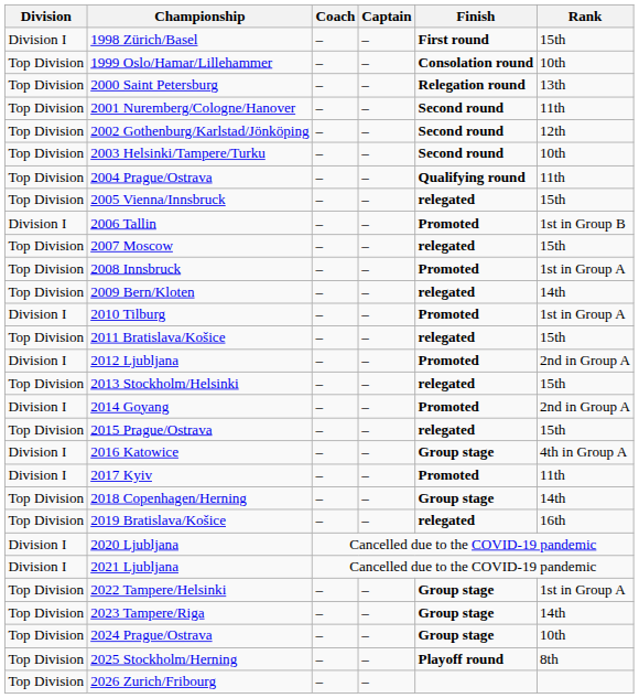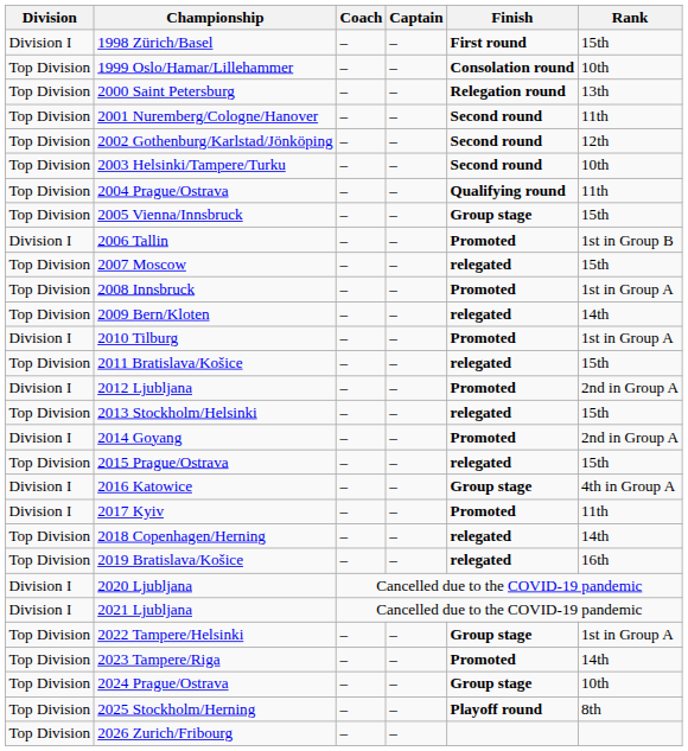 <table class="wikitable sortable">
 <tr>
 <th>Division</th>
 <th>Championship</th>
 <th>Coach</th>
 <th>Captain</th>
 <th>Finish</th>
 <th>Rank</th>
 </tr>
 <tr>
 <td>Division I</td>
 <td> <a href='#'>1998 Zürich/Basel</a></td>
 <td>–</td>
 <td>–</td>
 <td><strong>First round</strong></td>
 <td>15th</td>
 </tr>
 <tr>
 <td>Top Division</td>
 <td> <a href='#'>1999 Oslo/Hamar/Lillehammer</a></td>
 <td>–</td>
 <td>–</td>
 <td><strong>Consolation round</strong></td>
 <td>10th</td>
 </tr>
 <tr>
 <td>Top Division</td>
 <td> <a href='#'>2000 Saint Petersburg</a></td>
 <td>–</td>
 <td>–</td>
 <td><strong>Relegation round</strong></td>
 <td>13th</td>
 </tr>
 <tr>
 <td>Top Division</td>
 <td> <a href='#'>2001 Nuremberg/Cologne/Hanover</a></td>
 <td>–</td>
 <td>–</td>
 <td><strong>Second round</strong></td>
 <td>11th</td>
 </tr>
 <tr>
 <td>Top Division</td>
 <td> <a href='#'>2002 Gothenburg/Karlstad/Jönköping</a></td>
 <td>–</td>
 <td>–</td>
 <td><strong>Second round</strong></td>
 <td>12th</td>
 </tr>
 <tr>
 <td>Top Division</td>
 <td> <a href='#'>2003 Helsinki/Tampere/Turku</a></td>
 <td>–</td>
 <td>–</td>
 <td><strong>Second round</strong></td>
 <td>10th</td>
 </tr>
 <tr>
 <td>Top Division</td>
 <td> <a href='#'>2004 Prague/Ostrava</a></td>
 <td>–</td>
 <td>–</td>
 <td><strong>Qualifying round</strong></td>
 <td>11th</td>
 </tr>
 <tr>
 <td>Top Division</td>
 <td> <a href='#'>2005 Vienna/Innsbruck</a></td>
 <td>–</td>
 <td>–</td>
-<td><strong>relegated</strong></td>
+<td><strong>Group stage</strong></td>
 <td>15th</td>
 </tr>
 <tr>
 <td>Division I</td>
 <td> <a href='#'>2006 Tallin</a></td>
 <td>–</td>
 <td>–</td>
 <td><strong>Promoted</strong></td>
 <td>1st in Group B</td>
 </tr>
 <tr>
 <td>Top Division</td>
 <td> <a href='#'>2007 Moscow</a></td>
 <td>–</td>
 <td>–</td>
 <td><strong>relegated</strong></td>
 <td>15th</td>
 </tr>
 <tr>
 <td>Top Division</td>
 <td> <a href='#'>2008 Innsbruck</a></td>
 <td>–</td>
 <td>–</td>
 <td><strong>Promoted</strong></td>
 <td>1st in Group A</td>
 </tr>
 <tr>
 <td>Top Division</td>
 <td> <a href='#'>2009 Bern/Kloten</a></td>
 <td>–</td>
 <td>–</td>
 <td><strong>relegated</strong></td>
 <td>14th</td>
 </tr>
 <tr>
 <td>Division I</td>
 <td> <a href='#'>2010 Tilburg</a></td>
 <td>–</td>
 <td>–</td>
 <td><strong>Promoted</strong></td>
 <td>1st in Group A</td>
 </tr>
 <tr>
 <td>Top Division</td>
 <td> <a href='#'>2011 Bratislava/Košice</a></td>
 <td>–</td>
 <td>–</td>
 <td><strong>relegated</strong></td>
 <td>15th</td>
 </tr>
 <tr>
 <td>Division I</td>
 <td> <a href='#'>2012 Ljubljana</a></td>
 <td>–</td>
 <td>–</td>
 <td><strong>Promoted</strong></td>
 <td>2nd in Group A</td>
 </tr>
 <tr>
 <td>Top Division</td>
 <td> <a href='#'>2013 Stockholm/Helsinki</a></td>
 <td>–</td>
 <td>–</td>
 <td><strong>relegated</strong></td>
 <td>15th</td>
 </tr>
 <tr>
 <td>Division I</td>
 <td> <a href='#'>2014 Goyang</a></td>
 <td>–</td>
 <td>–</td>
 <td><strong>Promoted</strong></td>
 <td>2nd in Group A</td>
 </tr>
 <tr>
 <td>Top Division</td>
 <td> <a href='#'>2015 Prague/Ostrava</a></td>
 <td>–</td>
 <td>–</td>
 <td><strong>relegated</strong></td>
 <td>15th</td>
 </tr>
 <tr>
 <td>Division I</td>
 <td> <a href='#'>2016 Katowice</a></td>
 <td>–</td>
 <td>–</td>
 <td><strong>Group stage</strong></td>
 <td>4th in Group A</td>
 </tr>
 <tr>
 <td>Division I</td>
 <td> <a href='#'>2017 Kyiv</a></td>
 <td>–</td>
 <td>–</td>
 <td><strong>Promoted</strong></td>
 <td>11th</td>
 </tr>
 <tr>
 <td>Top Division</td>
 <td> <a href='#'>2018 Copenhagen/Herning</a></td>
 <td>–</td>
 <td>–</td>
-<td><strong>Group stage</strong></td>
+<td><strong>relegated</strong></td>
 <td>14th</td>
 </tr>
 <tr>
 <td>Top Division</td>
 <td> <a href='#'>2019 Bratislava/Košice</a></td>
 <td>–</td>
 <td>–</td>
 <td><strong>relegated</strong></td>
 <td>16th</td>
 </tr>
 <tr>
 <td>Division I</td>
 <td> <a href='#'>2020 Ljubljana</a></td>
 <td colspan=4 align=center>Cancelled due to the <a href='#'>COVID-19 pandemic</a></td>
 </tr>
 <tr>
 <td>Division I</td>
 <td> <a href='#'>2021 Ljubljana</a></td>
 <td colspan=4 align=center>Cancelled due to the COVID-19 pandemic</td>
 </tr>
 <tr>
 <td>Top Division</td>
 <td> <a href='#'>2022 Tampere/Helsinki</a></td>
 <td>–</td>
 <td>–</td>
 <td><strong>Group stage</strong></td>
 <td>1st in Group A</td>
 </tr>
 <tr>
 <td>Top Division</td>
 <td> <a href='#'>2023 Tampere/Riga</a></td>
 <td>–</td>
 <td>–</td>
-<td><strong>Group stage</strong></td>
+<td><strong>Promoted</strong></td>
 <td>14th</td>
 </tr>
 <tr>
 <td>Top Division</td>
 <td> <a href='#'>2024 Prague/Ostrava</a></td>
 <td>–</td>
 <td>–</td>
 <td><strong>Group stage</strong></td>
 <td>10th</td>
 </tr>
 <tr>
 <td>Top Division</td>
 <td> <a href='#'>2025 Stockholm/Herning</a></td>
 <td>–</td>
 <td>–</td>
 <td><strong>Playoff round</strong></td>
 <td>8th</td>
 </tr>
 <tr>
 <td>Top Division</td>
 <td> <a href='#'>2026 Zurich/Fribourg</a></td>
 <td>–</td>
 <td>–</td>
 <td></td>
 <td></td>
 </tr>
 </table>
